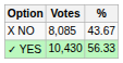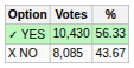 <table class="wikitable">
 <tr>
 <th>Option</th>
 <th>Votes</th>
 <th>%</th>
 </tr>
 <tr>
+<td style=background:#bbf8be>✓ YES</td>
+<td style=background:#bbf8be>10,430</td>
+<td style=background:#bbf8be>56.33</td>
+</tr>
+<tr>
 <td>X NO</td>
 <td>8,085</td>
 <td>43.67</td>
 </tr>
-<tr>
-<td style=background:#bbf8be>✓ YES</td>
-<td style=background:#bbf8be>10,430</td>
-<td style=background:#bbf8be>56.33</td>
-</tr>
 </table>
